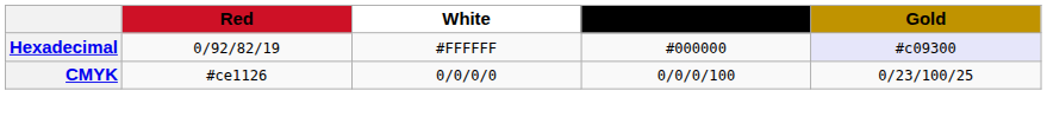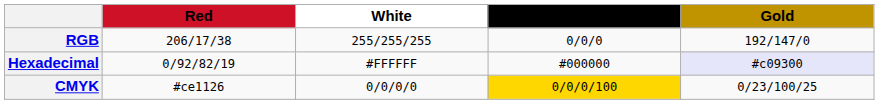 <table class="wikitable" style="text-align:center;">
 <tr>
 <th></th>
 <th style="background:#ce1126; width:200px"><span>Red</span></th>
 <th style="background:#FFFFFF; width:200px"><span>White</span></th>
 <th style="background:#000000; width:200px"><span>Black</span></th>
 <th style="background:#c09300; width:200px"><span>Gold</span></th>
+</tr>
+<tr>
+<td style="background:#F2F2F2; text-align:right"><strong><a href='#'>RGB</a></strong></td>
+<td><code>206/17/38</code></td>
+<td><code>255/255/255</code></td>
+<td><code>0/0/0</code></td>
+<td><code>192/147/0</code></td>
 </tr>
 <tr>
 <td style="background:#F2F2F2; text-align:right"><strong><a href='#'>Hexadecimal</a></strong></td>
 <td><code>0/92/82/19</code></td>
 <td><code>#FFFFFF</code></td>
 <td><code>#000000</code></td>
 <td style="background: lavender;"><code>#c09300</code></td>
 </tr>
 <tr>
 <td style="background:#F2F2F2; text-align:right"><strong><a href='#'>CMYK</a></strong></td>
 <td><code>#ce1126</code></td>
 <td><code>0/0/0/0</code></td>
-<td><code>0/0/0/100</code></td>
+<td style="background: gold;"><code>0/0/0/100</code></td>
 <td><code>0/23/100/25</code></td>
 </tr>
 </table>
